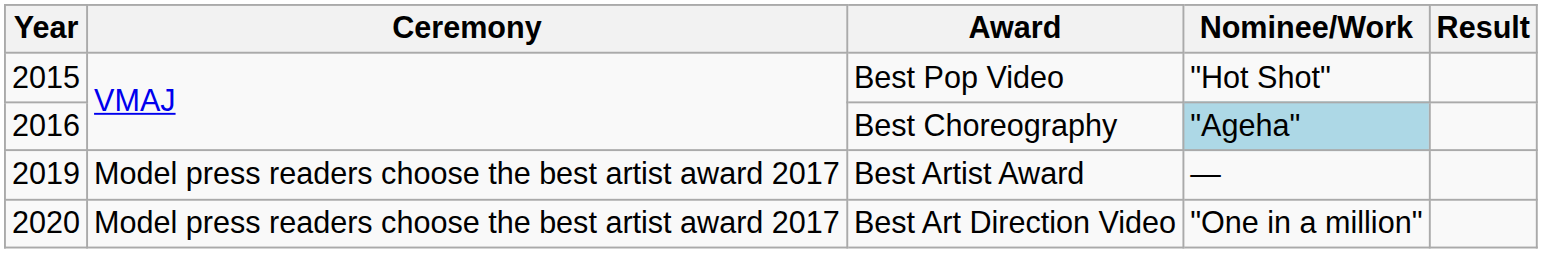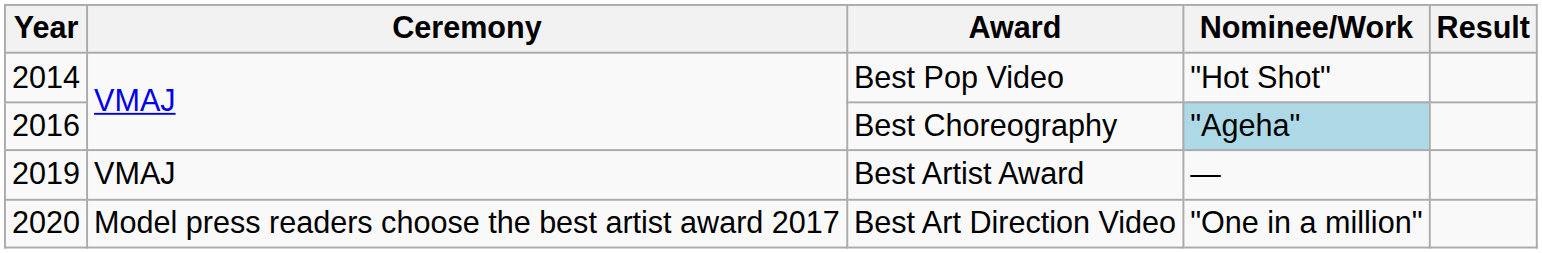 <table class="wikitable">
 <tr>
 <th>Year</th>
 <th>Ceremony</th>
 <th>Award</th>
 <th>Nominee/Work</th>
 <th>Result</th>
 </tr>
 <tr>
-<td>2015</td>
+<td>2014</td>
 <td rowspan="2"><a href='#'>VMAJ</a></td>
 <td>Best Pop Video</td>
 <td>"Hot Shot"</td>
 <td></td>
 </tr>
 <tr>
 <td>2016</td>
 <td>Best Choreography</td>
 <td style="background: lightblue;">"Ageha"</td>
 <td></td>
 </tr>
 <tr>
 <td>2019</td>
-<td>Model press readers choose the best artist award 2017</td>
+<td>VMAJ</td>
 <td>Best Artist Award</td>
 <td>—</td>
 <td></td>
 </tr>
 <tr>
 <td>2020</td>
 <td>Model press readers choose the best artist award 2017</td>
 <td>Best Art Direction Video</td>
 <td>"One in a million"</td>
 <td></td>
 </tr>
 </table>
